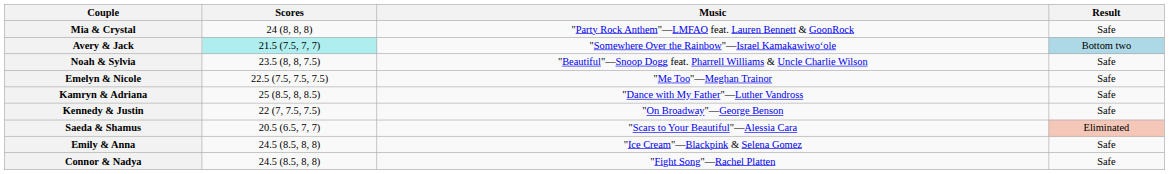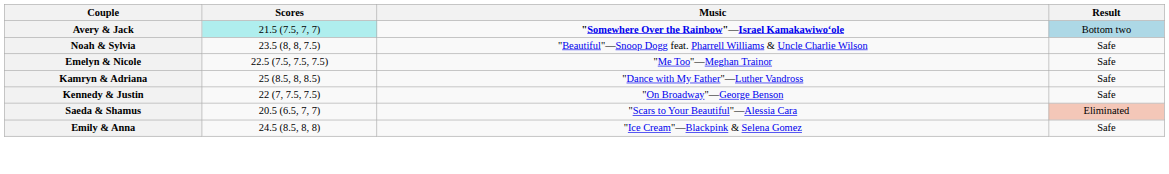 <table class="wikitable sortable" style="text-align:center; width: 90%">
 <tr>
 <th scope="col">Couple</th>
 <th scope="col">Scores</th>
 <th scope="col" class="unsortable">Music</th>
 <th scope="col" class="unsortable">Result</th>
 </tr>
 <tr>
-<th scope="col">Mia & Crystal</th>
-<td>24 (8, 8, 8)</td>
-<td>"<a href='#'>Party Rock Anthem</a>"—<a href='#'>LMFAO</a> feat. <a href='#'>Lauren Bennett</a> & <a href='#'>GoonRock</a></td>
-<td>Safe</td>
-</tr>
-<tr>
 <th scope="col">Avery & Jack</th>
 <td style="background: paleturquoise;">21.5 (7.5, 7, 7)</td>
-<td>"<a href='#'>Somewhere Over the Rainbow</a>"—<a href='#'>Israel Kamakawiwoʻole</a></td>
+<td><strong>"<a href='#'>Somewhere Over the Rainbow</a>"—<a href='#'>Israel Kamakawiwoʻole</a></strong></td>
 <td bgcolor="lightblue">Bottom two</td>
 </tr>
 <tr>
 <th scope="col">Noah & Sylvia</th>
 <td>23.5 (8, 8, 7.5)</td>
 <td>"<a href='#'>Beautiful</a>"—<a href='#'>Snoop Dogg</a> feat. <a href='#'>Pharrell Williams</a> & <a href='#'>Uncle Charlie Wilson</a></td>
 <td>Safe</td>
 </tr>
 <tr>
 <th scope="col">Emelyn & Nicole</th>
 <td>22.5 (7.5, 7.5, 7.5)</td>
 <td>"<a href='#'>Me Too</a>"—<a href='#'>Meghan Trainor</a></td>
 <td>Safe</td>
 </tr>
 <tr>
 <th scope="col">Kamryn & Adriana</th>
 <td>25 (8.5, 8, 8.5)</td>
 <td>"<a href='#'>Dance with My Father</a>"—<a href='#'>Luther Vandross</a></td>
 <td>Safe</td>
 </tr>
 <tr>
 <th scope="col">Kennedy & Justin</th>
 <td>22 (7, 7.5, 7.5)</td>
 <td>"<a href='#'>On Broadway</a>"—<a href='#'>George Benson</a></td>
 <td>Safe</td>
 </tr>
 <tr>
 <th scope="col">Saeda & Shamus</th>
 <td>20.5 (6.5, 7, 7)</td>
 <td>"<a href='#'>Scars to Your Beautiful</a>"—<a href='#'>Alessia Cara</a></td>
 <td bgcolor="f4c7b8">Eliminated</td>
 </tr>
 <tr>
 <th scope="col">Emily & Anna</th>
 <td>24.5 (8.5, 8, 8)</td>
 <td>"<a href='#'>Ice Cream</a>"—<a href='#'>Blackpink</a> & <a href='#'>Selena Gomez</a></td>
 <td>Safe</td>
 </tr>
-<tr>
-<th scope="col">Connor & Nadya</th>
-<td>24.5 (8.5, 8, 8)</td>
-<td>"<a href='#'>Fight Song</a>"—<a href='#'>Rachel Platten</a></td>
-<td>Safe</td>
-</tr>
 </table>
